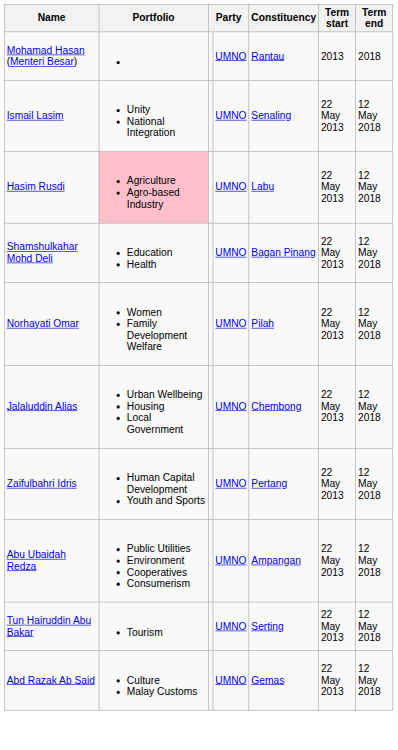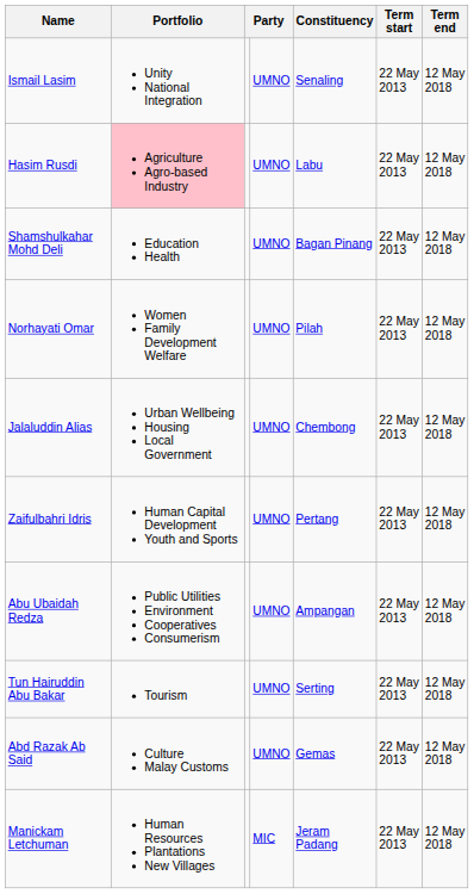 <table class="wikitable">
 <tr>
 <th>Name</th>
 <th>Portfolio</th>
 <th colspan=2>Party</th>
 <th>Constituency</th>
 <th>Term start</th>
 <th>Term end</th>
-</tr>
-<tr>
-<td><a href='#'>Mohamad Hasan</a> (<a href='#'>Menteri Besar</a>)</td>
-<td><br><ul><li></li></ul></td>
-<td bgcolor=></td>
-<td><a href='#'>UMNO</a></td>
-<td><a href='#'>Rantau</a></td>
-<td>2013</td>
-<td>2018</td>
 </tr>
 <tr>
 <td><a href='#'>Ismail Lasim</a></td>
 <td><br><ul><li>Unity</li><li>National Integration</li></ul></td>
 <td bgcolor=></td>
 <td><a href='#'>UMNO</a></td>
 <td><a href='#'>Senaling</a></td>
 <td>22 May 2013</td>
 <td>12 May 2018</td>
 </tr>
 <tr>
 <td><a href='#'>Hasim Rusdi</a></td>
 <td style="background: pink;"><br><ul><li>Agriculture</li><li>Agro-based Industry</li></ul></td>
 <td bgcolor=></td>
 <td><a href='#'>UMNO</a></td>
 <td><a href='#'>Labu</a></td>
 <td>22 May 2013</td>
 <td>12 May 2018</td>
 </tr>
 <tr>
 <td><a href='#'>Shamshulkahar Mohd Deli</a></td>
 <td><br><ul><li>Education</li><li>Health</li></ul></td>
 <td bgcolor=></td>
 <td><a href='#'>UMNO</a></td>
 <td><a href='#'>Bagan Pinang</a></td>
 <td>22 May 2013</td>
 <td>12 May 2018</td>
 </tr>
 <tr>
 <td><a href='#'>Norhayati Omar</a></td>
 <td><br><ul><li>Women</li><li>Family Development Welfare</li></ul></td>
 <td bgcolor=></td>
 <td><a href='#'>UMNO</a></td>
 <td><a href='#'>Pilah</a></td>
 <td>22 May 2013</td>
 <td>12 May 2018</td>
 </tr>
 <tr>
 <td><a href='#'>Jalaluddin Alias</a></td>
 <td><br><ul><li>Urban Wellbeing</li><li>Housing</li><li>Local Government</li></ul></td>
 <td bgcolor=></td>
 <td><a href='#'>UMNO</a></td>
 <td><a href='#'>Chembong</a></td>
 <td>22 May 2013</td>
 <td>12 May 2018</td>
 </tr>
 <tr>
 <td><a href='#'>Zaifulbahri Idris</a></td>
 <td><br><ul><li>Human Capital Development</li><li>Youth and Sports</li></ul></td>
 <td bgcolor=></td>
 <td><a href='#'>UMNO</a></td>
 <td><a href='#'>Pertang</a></td>
 <td>22 May 2013</td>
 <td>12 May 2018</td>
 </tr>
 <tr>
 <td><a href='#'>Abu Ubaidah Redza</a></td>
 <td><br><ul><li>Public Utilities</li><li>Environment</li><li>Cooperatives</li><li>Consumerism</li></ul></td>
 <td bgcolor=></td>
 <td><a href='#'>UMNO</a></td>
 <td><a href='#'>Ampangan</a></td>
 <td>22 May 2013</td>
 <td>12 May 2018</td>
 </tr>
 <tr>
 <td><a href='#'>Tun Hairuddin Abu Bakar</a></td>
 <td><br><ul><li>Tourism</li></ul></td>
 <td bgcolor=></td>
 <td><a href='#'>UMNO</a></td>
 <td><a href='#'>Serting</a></td>
 <td>22 May 2013</td>
 <td>12 May 2018</td>
 </tr>
 <tr>
 <td><a href='#'>Abd Razak Ab Said</a></td>
 <td><br><ul><li>Culture</li><li>Malay Customs</li></ul></td>
 <td bgcolor=></td>
 <td><a href='#'>UMNO</a></td>
 <td><a href='#'>Gemas</a></td>
 <td>22 May 2013</td>
 <td>12 May 2018</td>
 </tr>
+<tr>
+<td><a href='#'>Manickam Letchuman</a></td>
+<td><br><ul><li>Human Resources</li><li>Plantations</li><li>New Villages</li></ul></td>
+<td bgcolor=></td>
+<td><a href='#'>MIC</a></td>
+<td><a href='#'>Jeram Padang</a></td>
+<td>22 May 2013</td>
+<td>12 May 2018</td>
+</tr>
 </table>
